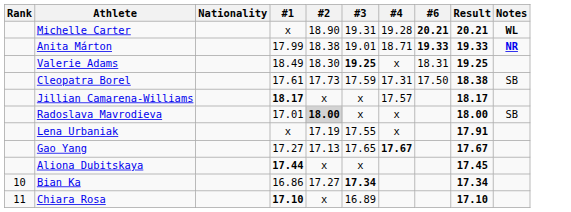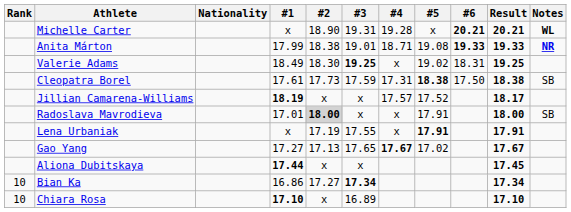 <table class="wikitable sortable" style="text-align:center">
 <tr>
 <th>Rank</th>
 <th>Athlete</th>
 <th>Nationality</th>
 <th>#1</th>
 <th>#2</th>
 <th>#3</th>
 <th>#4</th>
+<th>#5</th>
 <th>#6</th>
 <th>Result</th>
 <th>Notes</th>
 </tr>
 <tr>
 <td></td>
 <td align=left><a href='#'>Michelle Carter</a></td>
 <td align=left></td>
 <td>x</td>
 <td>18.90</td>
 <td>19.31</td>
 <td>19.28</td>
+<td>x</td>
 <td><strong>20.21</strong></td>
 <td><strong>20.21</strong></td>
 <td><strong>WL</strong></td>
 </tr>
 <tr>
 <td></td>
 <td align=left><a href='#'>Anita Márton</a></td>
 <td align=left></td>
 <td>17.99</td>
 <td>18.38</td>
 <td>19.01</td>
 <td>18.71</td>
+<td>19.08</td>
 <td><strong>19.33</strong></td>
 <td><strong>19.33</strong></td>
 <td><strong><a href='#'>NR</a></strong></td>
 </tr>
 <tr>
 <td></td>
 <td align=left><a href='#'>Valerie Adams</a></td>
 <td align=left></td>
 <td>18.49</td>
 <td>18.30</td>
 <td><strong>19.25</strong></td>
 <td>x</td>
+<td>19.02</td>
 <td>18.31</td>
 <td><strong>19.25</strong></td>
 <td></td>
 </tr>
 <tr>
 <td></td>
 <td align=left><a href='#'>Cleopatra Borel</a></td>
 <td align=left></td>
 <td>17.61</td>
 <td>17.73</td>
 <td>17.59</td>
 <td>17.31</td>
+<td><strong>18.38</strong></td>
 <td>17.50</td>
 <td><strong>18.38</strong></td>
 <td>SB</td>
 </tr>
 <tr>
 <td></td>
 <td align=left><a href='#'>Jillian Camarena-Williams</a></td>
 <td align=left></td>
-<td><strong>18.17</strong></td>
+<td><strong>18.19</strong></td>
 <td>x</td>
 <td>x</td>
 <td>17.57</td>
+<td>17.52</td>
 <td></td>
 <td><strong>18.17</strong></td>
 <td></td>
 </tr>
 <tr>
 <td></td>
 <td align=left><a href='#'>Radoslava Mavrodieva</a></td>
 <td align=left></td>
 <td>17.01</td>
 <td style="background: lightgrey;"><strong>18.00</strong></td>
 <td>x</td>
 <td>x</td>
+<td>17.91</td>
 <td></td>
 <td><strong>18.00</strong></td>
 <td>SB</td>
 </tr>
 <tr>
 <td></td>
 <td align=left><a href='#'>Lena Urbaniak</a></td>
 <td align=left></td>
 <td>x</td>
 <td>17.19</td>
 <td>17.55</td>
 <td>x</td>
+<td><strong>17.91</strong></td>
 <td></td>
 <td><strong>17.91</strong></td>
 <td></td>
 </tr>
 <tr>
 <td></td>
 <td align=left><a href='#'>Gao Yang</a></td>
 <td align=left></td>
 <td>17.27</td>
 <td>17.13</td>
 <td>17.65</td>
 <td><strong>17.67</strong></td>
+<td>17.02</td>
 <td></td>
 <td><strong>17.67</strong></td>
 <td></td>
 </tr>
 <tr>
 <td></td>
 <td align=left><a href='#'>Aliona Dubitskaya</a></td>
 <td align=left></td>
 <td><strong>17.44</strong></td>
 <td>x</td>
 <td>x</td>
+<td></td>
 <td></td>
 <td></td>
 <td><strong>17.45</strong></td>
 <td></td>
 </tr>
 <tr>
 <td>10</td>
 <td align=left><a href='#'>Bian Ka</a></td>
 <td align=left></td>
 <td>16.86</td>
 <td>17.27</td>
 <td><strong>17.34</strong></td>
 <td></td>
 <td></td>
+<td></td>
 <td><strong>17.34</strong></td>
 <td></td>
 </tr>
 <tr>
-<td>11</td>
+<td>10</td>
 <td align=left><a href='#'>Chiara Rosa</a></td>
 <td align=left></td>
 <td><strong>17.10</strong></td>
 <td>x</td>
 <td>16.89</td>
 <td></td>
 <td></td>
+<td></td>
 <td><strong>17.10</strong></td>
 <td></td>
 </tr>
 </table>
